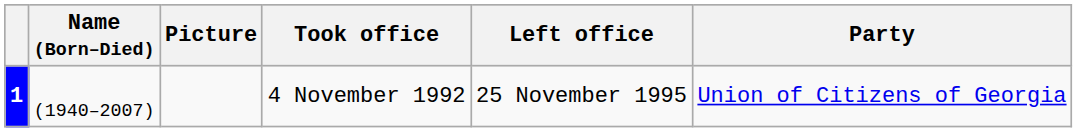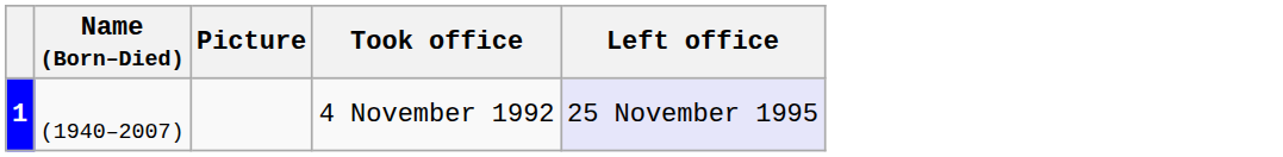 <table class="wikitable">
 <tr>
 <th></th>
 <th>Name<br><small>(Born–Died)</small></th>
 <th>Picture</th>
 <th>Took office</th>
 <th>Left office</th>
-<th>Party</th>
 </tr>
 <tr>
 <th style="background:Blue; color:white;">1</th>
 <td><br><small>(1940–2007)</small></td>
 <td></td>
 <td>4 November 1992</td>
-<td>25 November 1995</td>
-<td><a href='#'>Union of Citizens of Georgia</a></td>
+<td style="background: lavender;">25 November 1995</td>
 </tr>
 </table>
